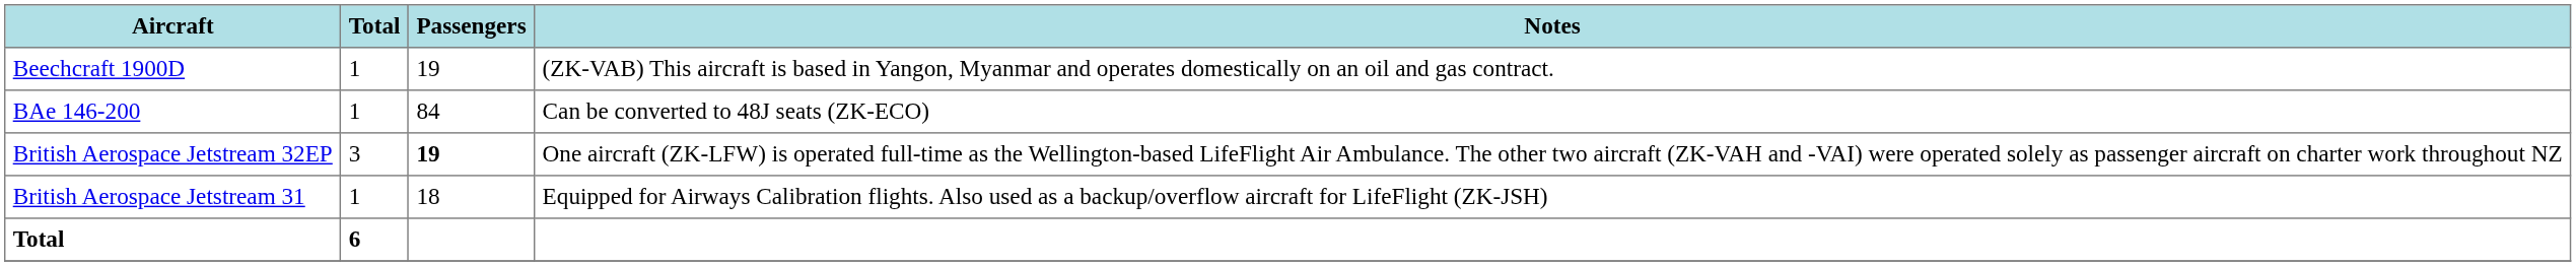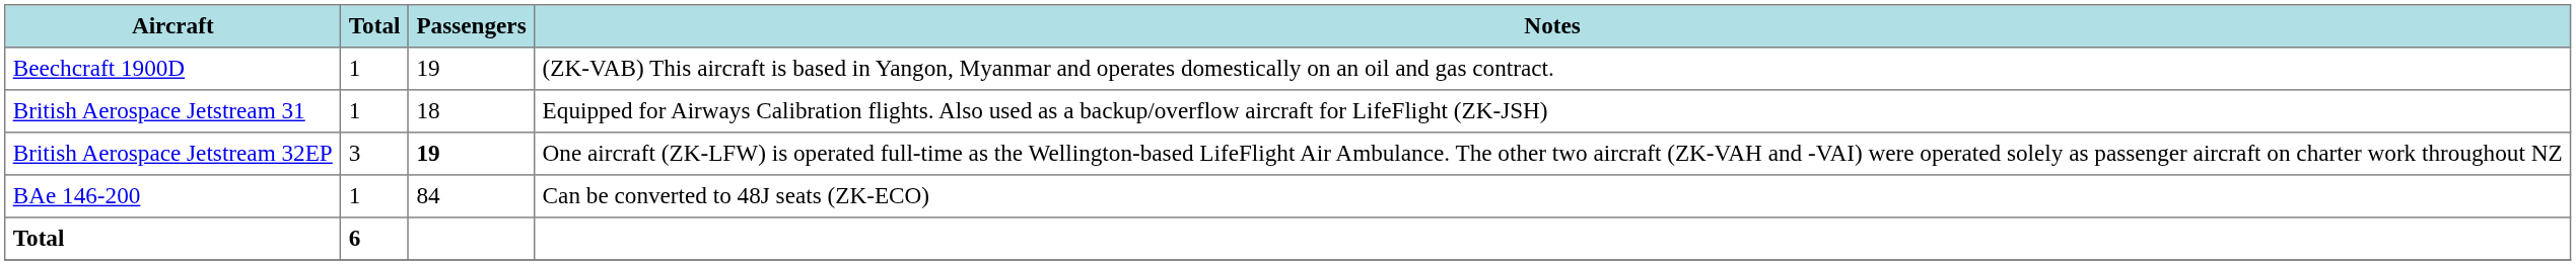 <table class="toccolours" border="1" cellpadding="5" style="border-collapse:collapse">
 <tr style="background:#B0E0E6">
 <th>Aircraft</th>
 <th>Total</th>
 <th>Passengers</th>
 <th>Notes</th>
 </tr>
 <tr>
 <td><a href='#'>Beechcraft 1900D</a></td>
 <td>1</td>
 <td>19</td>
 <td>(ZK-VAB) This aircraft is based in Yangon, Myanmar and operates domestically on an oil and gas contract.</td>
 </tr>
 <tr>
-<td><a href='#'>BAe 146-200</a></td>
+<td><a href='#'>British Aerospace Jetstream 31</a></td>
 <td>1</td>
-<td>84</td>
-<td>Can be converted to 48J seats (ZK-ECO)</td>
+<td>18</td>
+<td>Equipped for Airways Calibration flights. Also used as a backup/overflow aircraft for LifeFlight (ZK-JSH)</td>
 </tr>
 <tr>
 <td><a href='#'>British Aerospace Jetstream 32EP</a></td>
 <td>3</td>
 <td><strong>19</strong></td>
 <td>One aircraft (ZK-LFW) is operated full-time as the Wellington-based LifeFlight Air Ambulance. The other two aircraft (ZK-VAH and -VAI) were operated solely as passenger aircraft on charter work throughout NZ</td>
 </tr>
 <tr>
-<td><a href='#'>British Aerospace Jetstream 31</a></td>
+<td><a href='#'>BAe 146-200</a></td>
 <td>1</td>
-<td>18</td>
-<td>Equipped for Airways Calibration flights. Also used as a backup/overflow aircraft for LifeFlight (ZK-JSH)</td>
+<td>84</td>
+<td>Can be converted to 48J seats (ZK-ECO)</td>
 </tr>
 <tr>
 <td><strong>Total</strong></td>
 <td><strong>6</strong></td>
 <td></td>
 <td></td>
 </tr>
 <tr>
 </tr>
 </table>
